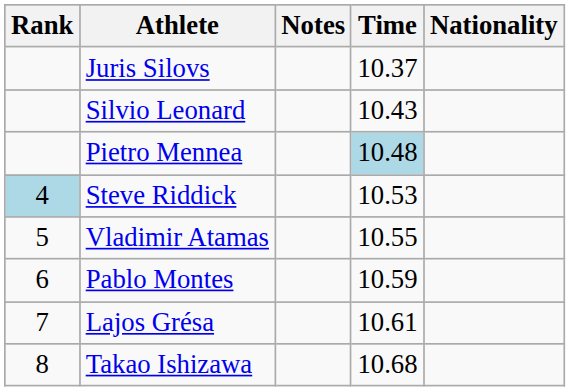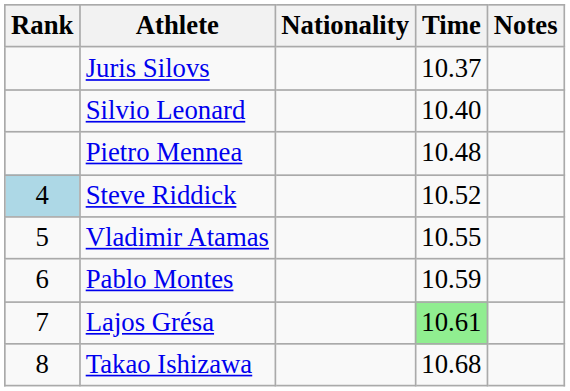 <table class="wikitable sortable" style="text-align:center">
 <tr>
 <th>Rank</th>
 <th>Athlete</th>
+<th>Nationality</th>
+<th>Time</th>
 <th>Notes</th>
-<th>Time</th>
-<th>Nationality</th>
 </tr>
 <tr>
 <td></td>
 <td align=left><a href='#'>Juris Silovs</a></td>
+<td align=left></td>
+<td>10.37</td>
 <td></td>
-<td>10.37</td>
-<td align=left></td>
 </tr>
 <tr>
 <td></td>
 <td align=left><a href='#'>Silvio Leonard</a></td>
+<td align=left></td>
+<td>10.40</td>
 <td></td>
-<td>10.43</td>
-<td align=left></td>
 </tr>
 <tr>
 <td></td>
 <td align=left><a href='#'>Pietro Mennea</a></td>
+<td align=left></td>
+<td>10.48</td>
 <td></td>
-<td style="background: lightblue;">10.48</td>
-<td align=left></td>
 </tr>
 <tr>
 <td style="background: lightblue;">4</td>
 <td align=left><a href='#'>Steve Riddick</a></td>
+<td align=left></td>
+<td>10.52</td>
 <td></td>
-<td>10.53</td>
-<td align=left></td>
 </tr>
 <tr>
 <td>5</td>
 <td align=left><a href='#'>Vladimir Atamas</a></td>
+<td align=left></td>
+<td>10.55</td>
 <td></td>
-<td>10.55</td>
-<td align=left></td>
 </tr>
 <tr>
 <td>6</td>
 <td align=left><a href='#'>Pablo Montes</a></td>
+<td align=left></td>
+<td>10.59</td>
 <td></td>
-<td>10.59</td>
-<td align=left></td>
 </tr>
 <tr>
 <td>7</td>
 <td align=left><a href='#'>Lajos Grésa</a></td>
+<td align=left></td>
+<td style="background: lightgreen;">10.61</td>
 <td></td>
-<td>10.61</td>
-<td align=left></td>
 </tr>
 <tr>
 <td>8</td>
 <td align=left><a href='#'>Takao Ishizawa</a></td>
+<td align=left></td>
+<td>10.68</td>
 <td></td>
-<td>10.68</td>
-<td align=left></td>
 </tr>
 </table>
